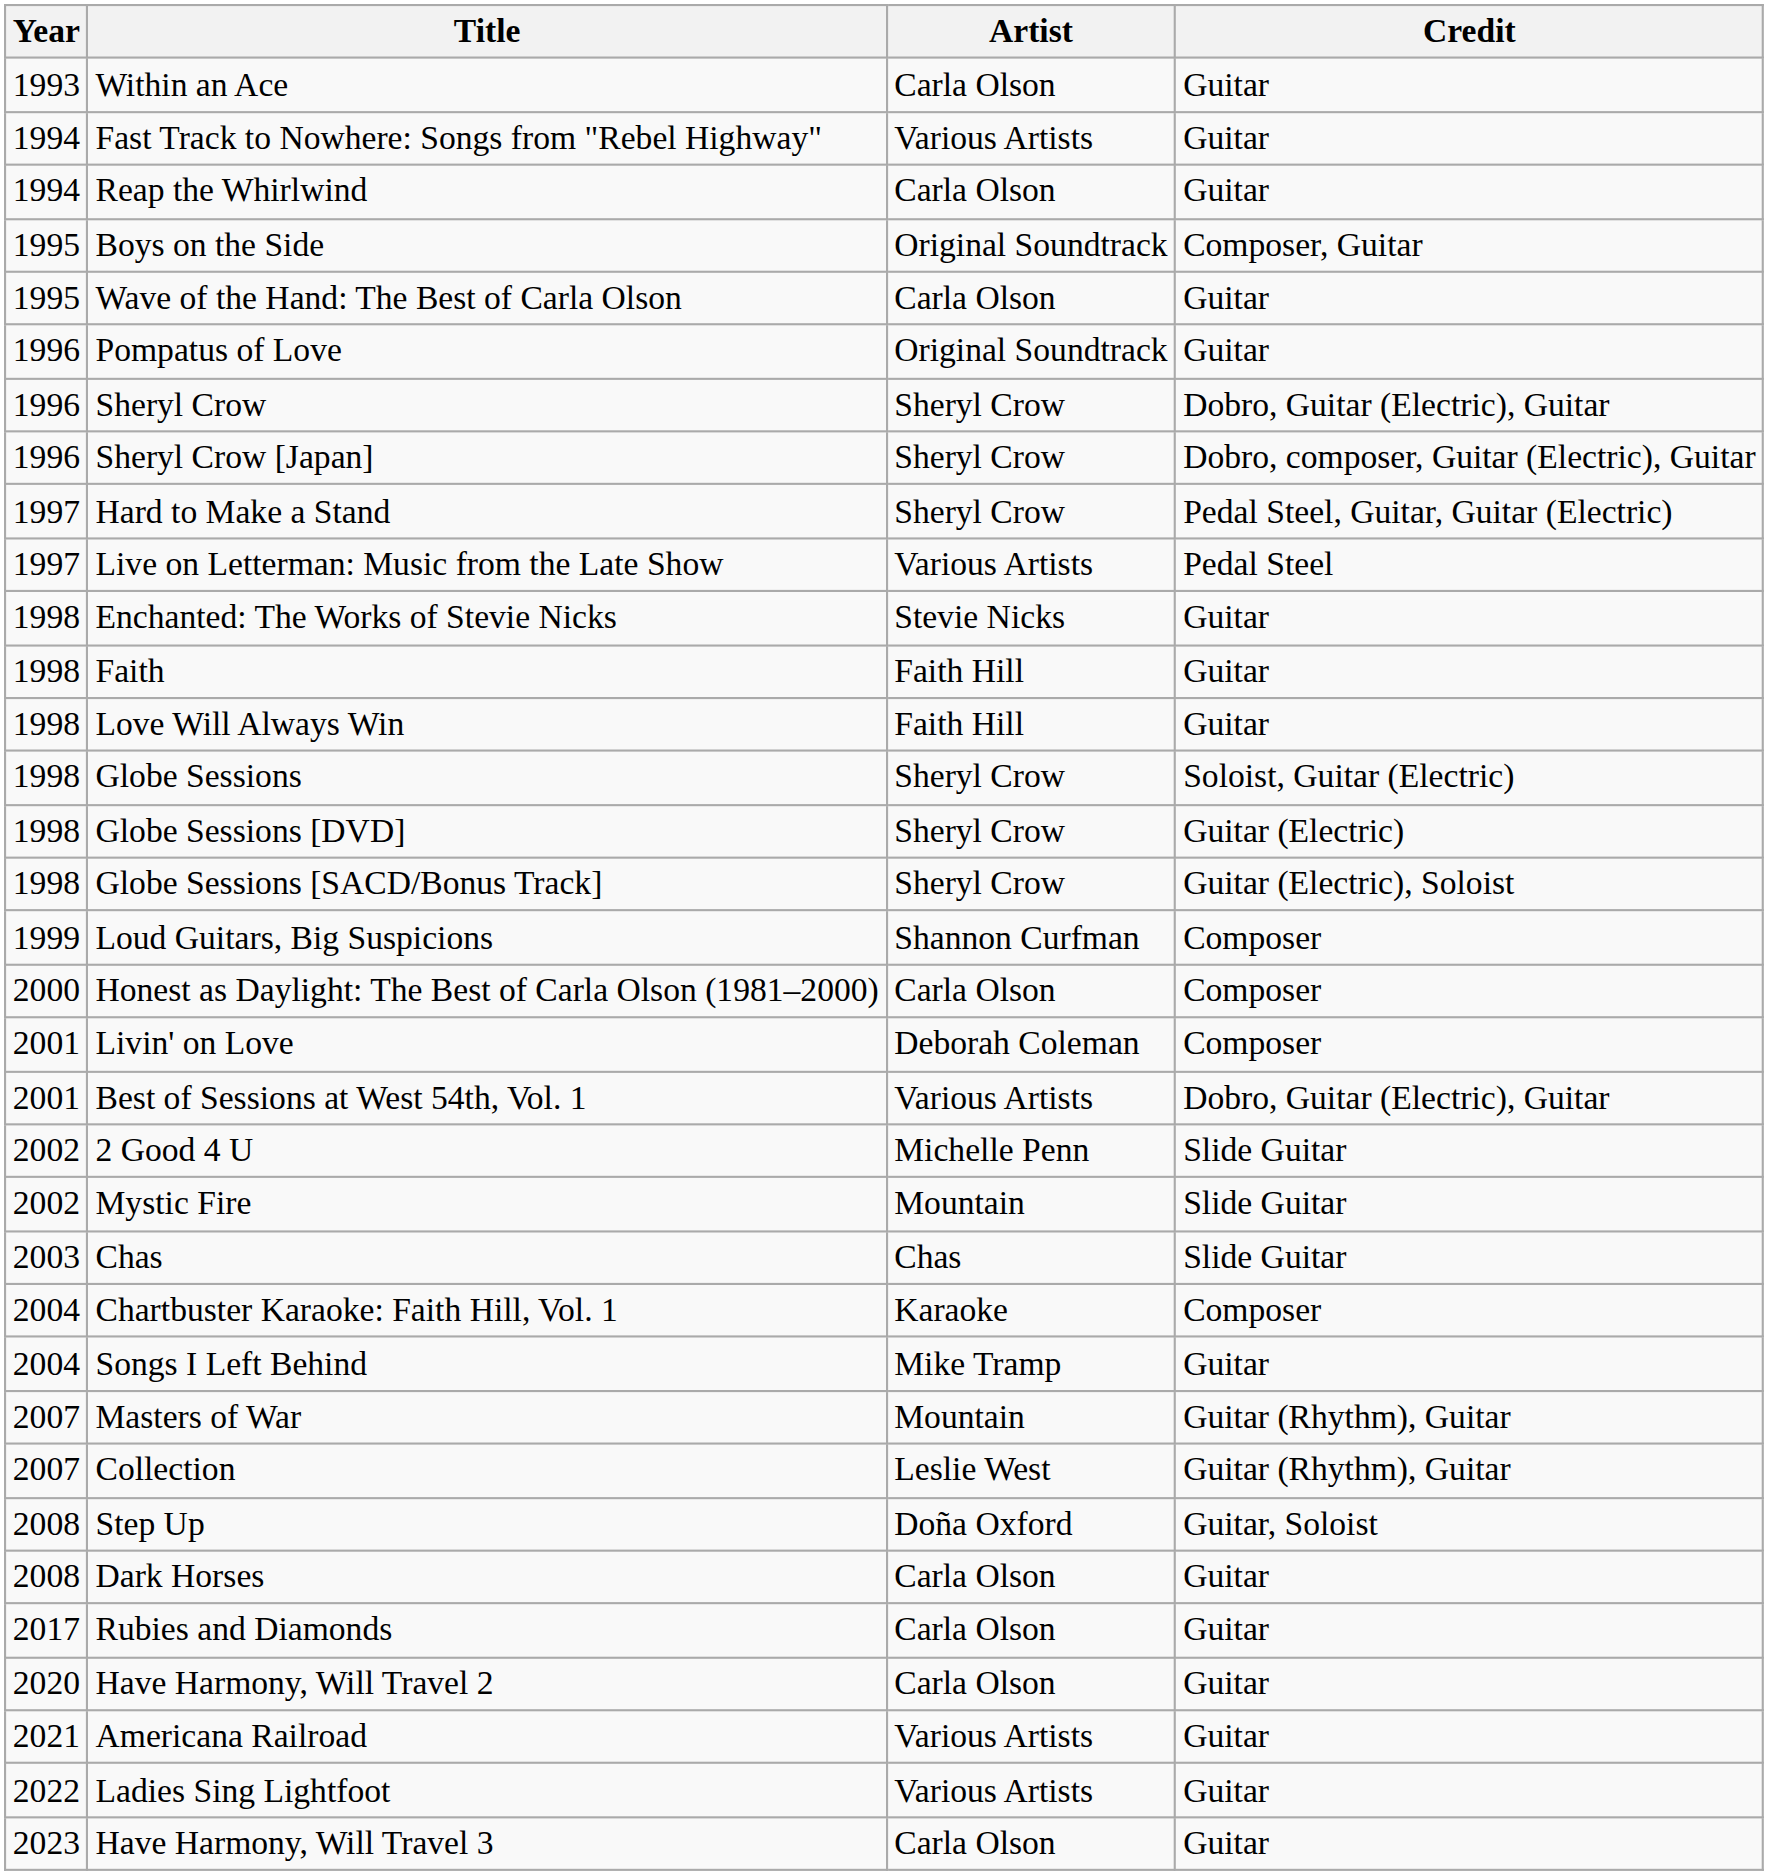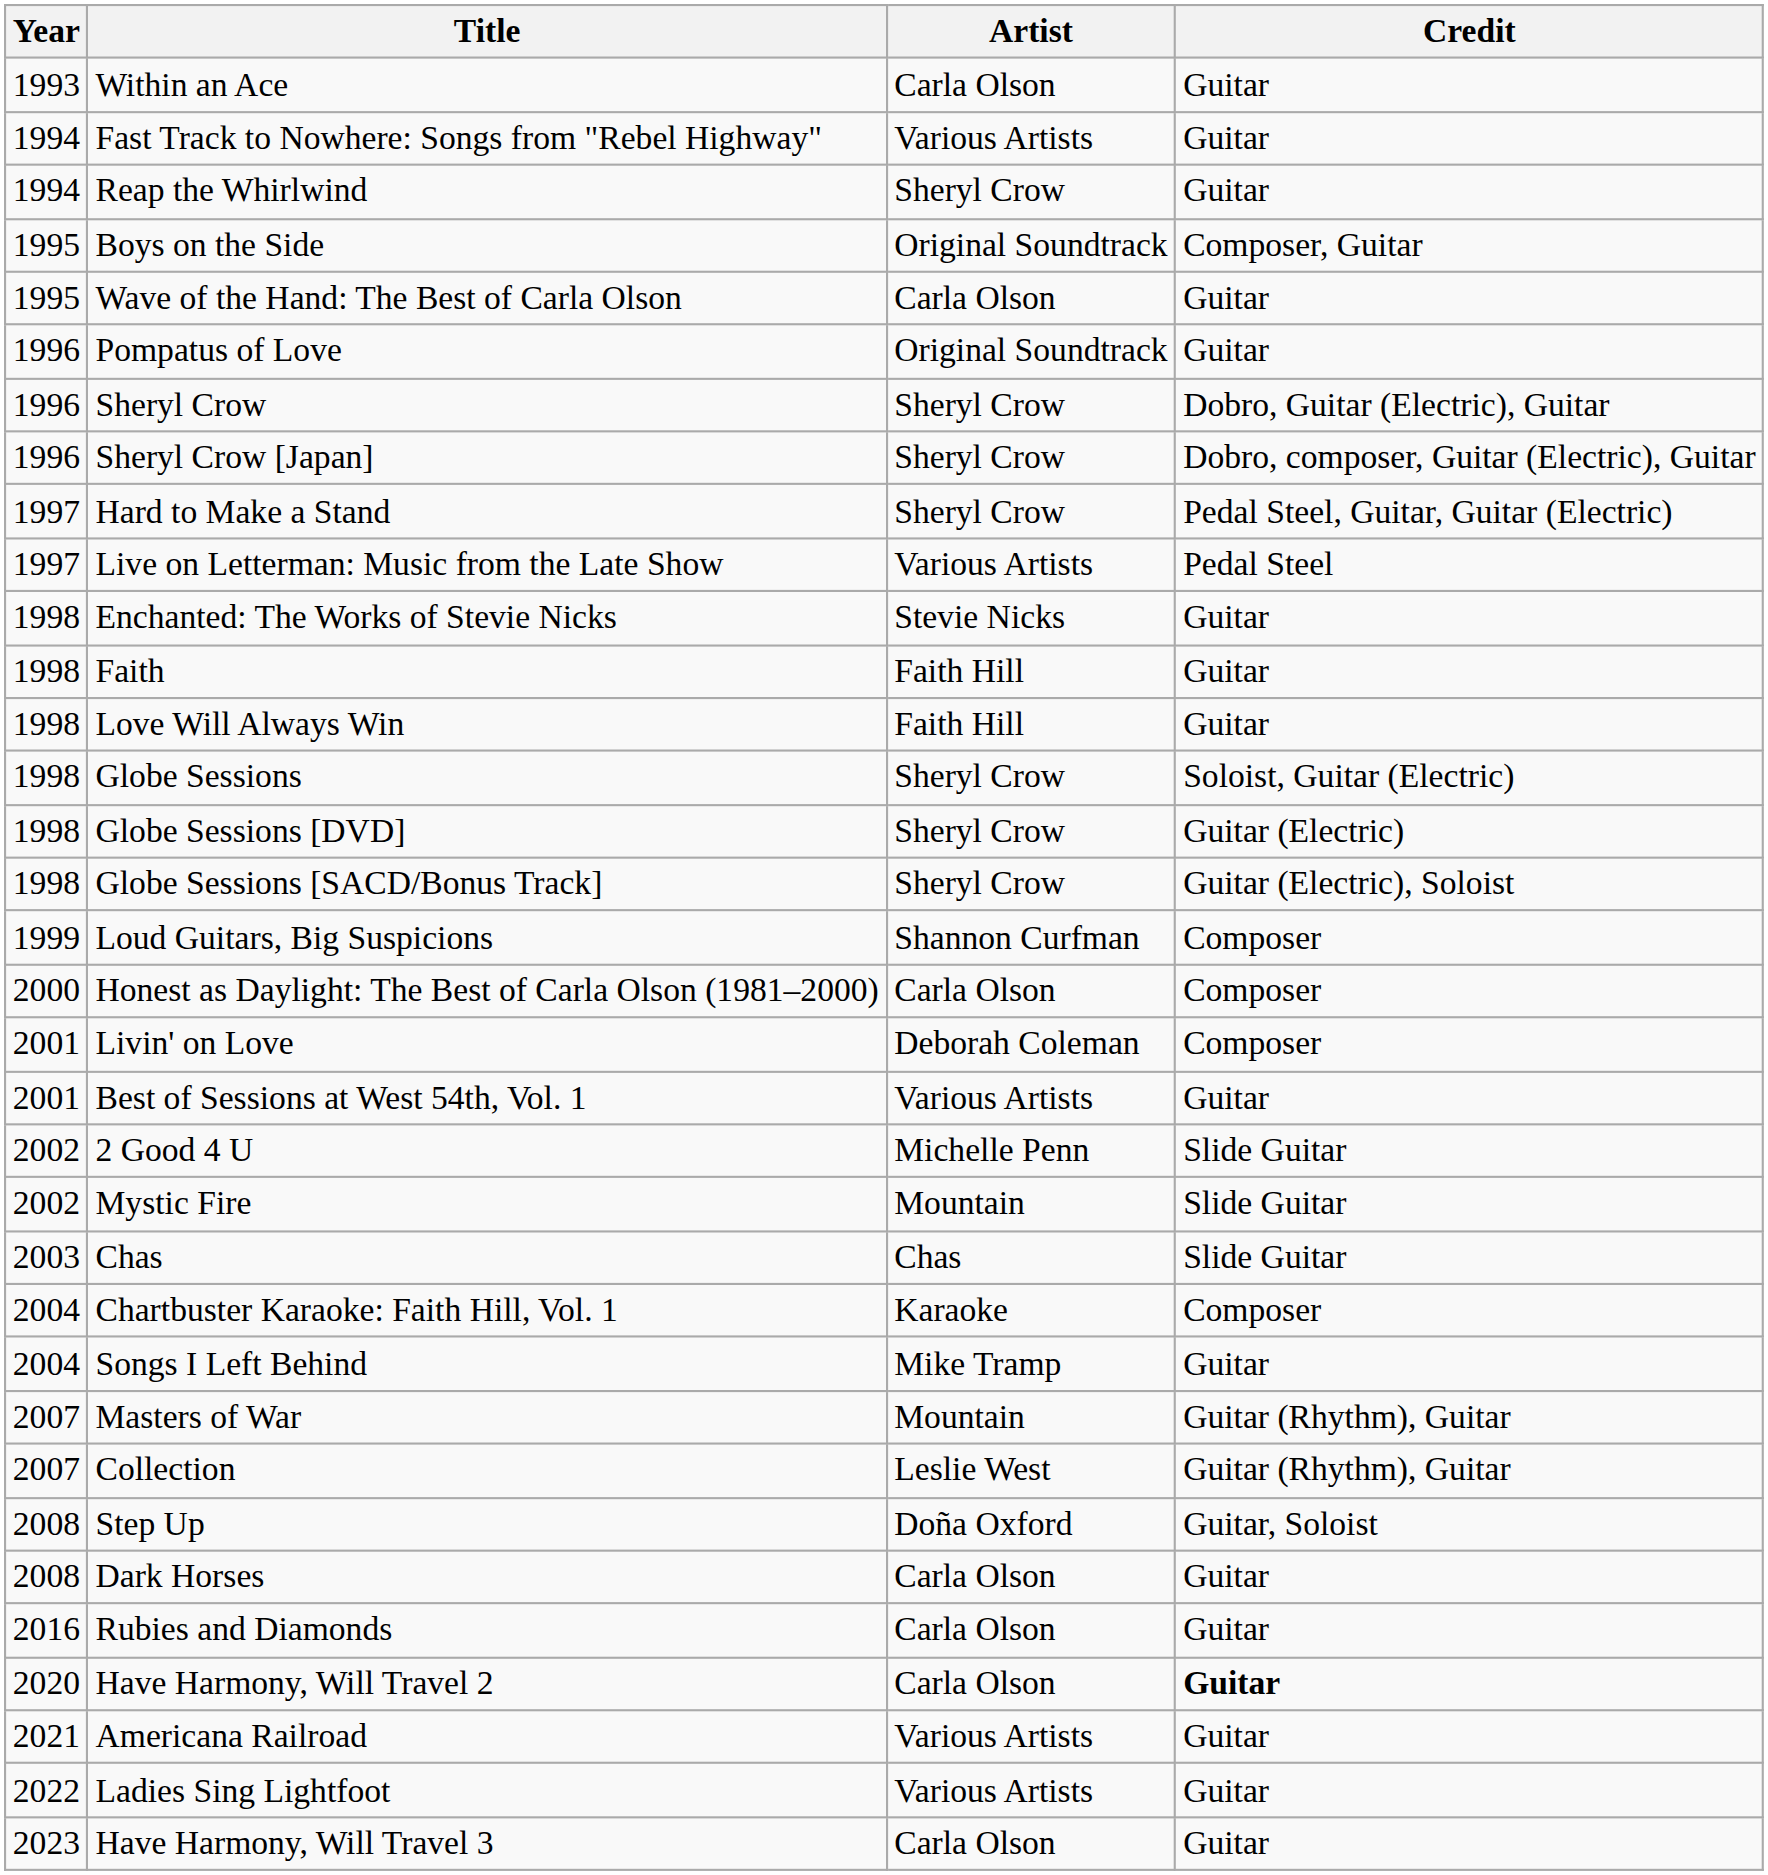 <table class="wikitable">
 <tr>
 <th>Year</th>
 <th>Title</th>
 <th>Artist</th>
 <th>Credit</th>
 </tr>
 <tr>
 <td>1993</td>
 <td>Within an Ace</td>
 <td>Carla Olson</td>
 <td>Guitar</td>
 </tr>
 <tr>
 <td>1994</td>
 <td>Fast Track to Nowhere: Songs from "Rebel Highway"</td>
 <td>Various Artists</td>
 <td>Guitar</td>
 </tr>
 <tr>
 <td>1994</td>
 <td>Reap the Whirlwind</td>
-<td>Carla Olson</td>
+<td>Sheryl Crow</td>
 <td>Guitar</td>
 </tr>
 <tr>
 <td>1995</td>
 <td>Boys on the Side</td>
 <td>Original Soundtrack</td>
 <td>Composer, Guitar</td>
 </tr>
 <tr>
 <td>1995</td>
 <td>Wave of the Hand: The Best of Carla Olson</td>
 <td>Carla Olson</td>
 <td>Guitar</td>
 </tr>
 <tr>
 <td>1996</td>
 <td>Pompatus of Love</td>
 <td>Original Soundtrack</td>
 <td>Guitar</td>
 </tr>
 <tr>
 <td>1996</td>
 <td>Sheryl Crow</td>
 <td>Sheryl Crow</td>
 <td>Dobro, Guitar (Electric), Guitar</td>
 </tr>
 <tr>
 <td>1996</td>
 <td>Sheryl Crow [Japan]</td>
 <td>Sheryl Crow</td>
 <td>Dobro, composer, Guitar (Electric), Guitar</td>
 </tr>
 <tr>
 <td>1997</td>
 <td>Hard to Make a Stand</td>
 <td>Sheryl Crow</td>
 <td>Pedal Steel, Guitar, Guitar (Electric)</td>
 </tr>
 <tr>
 <td>1997</td>
 <td>Live on Letterman: Music from the Late Show</td>
 <td>Various Artists</td>
 <td>Pedal Steel</td>
 </tr>
 <tr>
 <td>1998</td>
 <td>Enchanted: The Works of Stevie Nicks</td>
 <td>Stevie Nicks</td>
 <td>Guitar</td>
 </tr>
 <tr>
 <td>1998</td>
 <td>Faith</td>
 <td>Faith Hill</td>
 <td>Guitar</td>
 </tr>
 <tr>
 <td>1998</td>
 <td>Love Will Always Win</td>
 <td>Faith Hill</td>
 <td>Guitar</td>
 </tr>
 <tr>
 <td>1998</td>
 <td>Globe Sessions</td>
 <td>Sheryl Crow</td>
 <td>Soloist, Guitar (Electric)</td>
 </tr>
 <tr>
 <td>1998</td>
 <td>Globe Sessions [DVD]</td>
 <td>Sheryl Crow</td>
 <td>Guitar (Electric)</td>
 </tr>
 <tr>
 <td>1998</td>
 <td>Globe Sessions [SACD/Bonus Track]</td>
 <td>Sheryl Crow</td>
 <td>Guitar (Electric), Soloist</td>
 </tr>
 <tr>
 <td>1999</td>
 <td>Loud Guitars, Big Suspicions</td>
 <td>Shannon Curfman</td>
 <td>Composer</td>
 </tr>
 <tr>
 <td>2000</td>
 <td>Honest as Daylight: The Best of Carla Olson (1981–2000)</td>
 <td>Carla Olson</td>
 <td>Composer</td>
 </tr>
 <tr>
 <td>2001</td>
 <td>Livin' on Love</td>
 <td>Deborah Coleman</td>
 <td>Composer</td>
 </tr>
 <tr>
 <td>2001</td>
 <td>Best of Sessions at West 54th, Vol. 1</td>
 <td>Various Artists</td>
-<td>Dobro, Guitar (Electric), Guitar</td>
+<td>Guitar</td>
 </tr>
 <tr>
 <td>2002</td>
 <td>2 Good 4 U</td>
 <td>Michelle Penn</td>
 <td>Slide Guitar</td>
 </tr>
 <tr>
 <td>2002</td>
 <td>Mystic Fire</td>
 <td>Mountain</td>
 <td>Slide Guitar</td>
 </tr>
 <tr>
 <td>2003</td>
 <td>Chas</td>
 <td>Chas</td>
 <td>Slide Guitar</td>
 </tr>
 <tr>
 <td>2004</td>
 <td>Chartbuster Karaoke: Faith Hill, Vol. 1</td>
 <td>Karaoke</td>
 <td>Composer</td>
 </tr>
 <tr>
 <td>2004</td>
 <td>Songs I Left Behind</td>
 <td>Mike Tramp</td>
 <td>Guitar</td>
 </tr>
 <tr>
 <td>2007</td>
 <td>Masters of War</td>
 <td>Mountain</td>
 <td>Guitar (Rhythm), Guitar</td>
 </tr>
 <tr>
 <td>2007</td>
 <td>Collection</td>
 <td>Leslie West</td>
 <td>Guitar (Rhythm), Guitar</td>
 </tr>
 <tr>
 <td>2008</td>
 <td>Step Up</td>
 <td>Doña Oxford</td>
 <td>Guitar, Soloist</td>
 </tr>
 <tr>
 <td>2008</td>
 <td>Dark Horses</td>
 <td>Carla Olson</td>
 <td>Guitar</td>
 </tr>
 <tr>
-<td>2017</td>
+<td>2016</td>
 <td>Rubies and Diamonds</td>
 <td>Carla Olson</td>
 <td>Guitar</td>
 </tr>
 <tr>
 <td>2020</td>
 <td>Have Harmony, Will Travel 2</td>
 <td>Carla Olson</td>
-<td>Guitar</td>
+<td><strong>Guitar</strong></td>
 </tr>
 <tr>
 <td>2021</td>
 <td>Americana Railroad</td>
 <td>Various Artists</td>
 <td>Guitar</td>
 </tr>
 <tr>
 <td>2022</td>
 <td>Ladies Sing Lightfoot</td>
 <td>Various Artists</td>
 <td>Guitar</td>
 </tr>
 <tr>
 <td>2023</td>
 <td>Have Harmony, Will Travel 3</td>
 <td>Carla Olson</td>
 <td>Guitar</td>
 </tr>
 </table>
